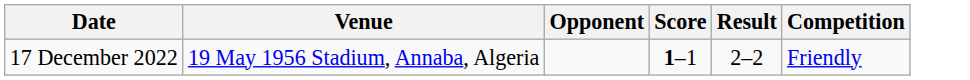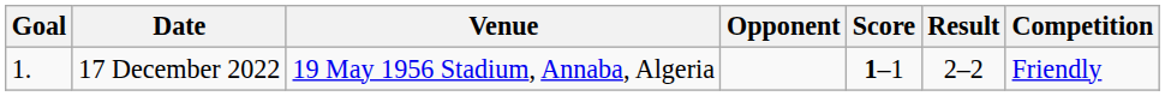 <table class="wikitable">
 <tr>
+<th>Goal</th>
 <th>Date</th>
 <th>Venue</th>
 <th>Opponent</th>
 <th>Score</th>
 <th>Result</th>
 <th>Competition</th>
 </tr>
 <tr>
+<td>1.</td>
 <td>17 December 2022</td>
 <td><a href='#'>19 May 1956 Stadium</a>, <a href='#'>Annaba</a>, Algeria</td>
 <td></td>
 <td align=center><strong>1</strong>–1</td>
 <td align=center>2–2</td>
 <td><a href='#'>Friendly</a></td>
 </tr>
 </table>
